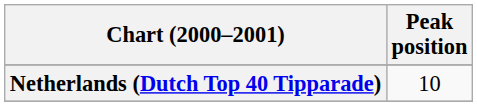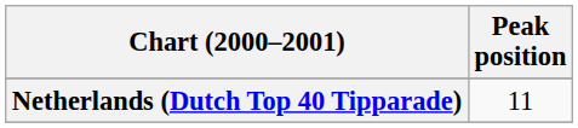 <table class="wikitable sortable plainrowheaders" style="text-align:center">
 <tr>
 <th scope="col">Chart (2000–2001)</th>
 <th scope="col">Peak<br>position</th>
 </tr>
 <tr>
 </tr>
 <tr>
 <th scope="row">Netherlands (<a href='#'>Dutch Top 40 Tipparade</a>)</th>
-<td align="center">10</td>
+<td align="center">11</td>
 </tr>
 <tr>
 </tr>
 <tr>
 </tr>
 <tr>
 </tr>
 <tr>
 </tr>
 <tr>
 </tr>
 </table>
